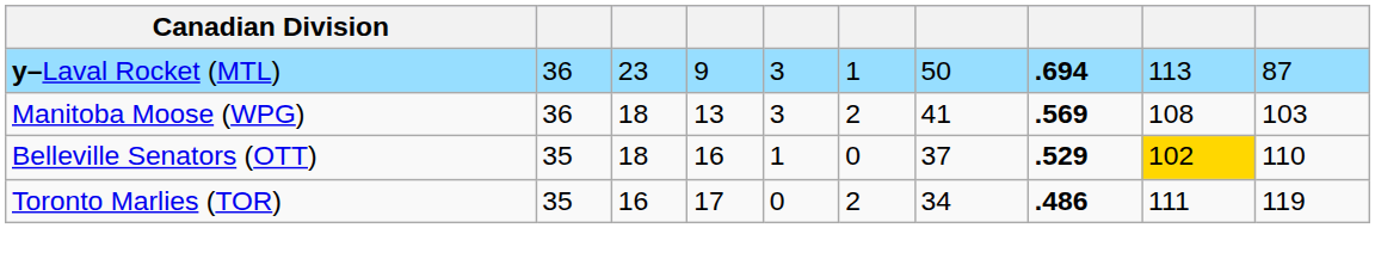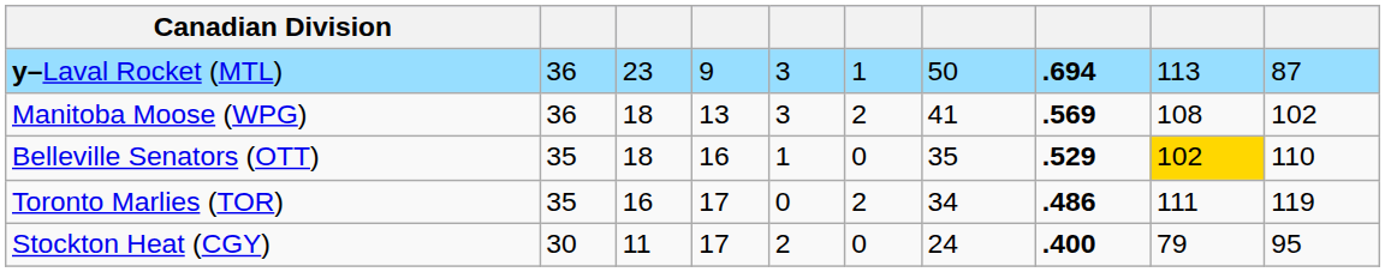 <table class="wikitable" style="width:50em">
 <tr bgcolor="#DDDDFF">
 <th width="35%">Canadian Division</th>
 <th width="5%"></th>
 <th width="5%"></th>
 <th width="5%"></th>
 <th width="5%"></th>
 <th width="5%"></th>
 <th width="7.5%"></th>
 <th width="7.5%"></th>
 <th width="7.5%"></th>
 <th width="7.5%"></th>
 </tr>
 <tr bgcolor=#97DEFF>
 <td><strong>y–</strong><a href='#'>Laval Rocket</a> (<a href='#'>MTL</a>)</td>
 <td>36</td>
 <td>23</td>
 <td>9</td>
 <td>3</td>
 <td>1</td>
 <td>50</td>
 <td><strong>.694</strong></td>
 <td>113</td>
 <td>87</td>
 </tr>
 <tr>
 <td><a href='#'>Manitoba Moose</a> (<a href='#'>WPG</a>)</td>
 <td>36</td>
 <td>18</td>
 <td>13</td>
 <td>3</td>
 <td>2</td>
 <td>41</td>
 <td><strong>.569</strong></td>
 <td>108</td>
-<td>103</td>
+<td>102</td>
 </tr>
 <tr>
 <td><a href='#'>Belleville Senators</a> (<a href='#'>OTT</a>)</td>
 <td>35</td>
 <td>18</td>
 <td>16</td>
 <td>1</td>
 <td>0</td>
-<td>37</td>
+<td>35</td>
 <td><strong>.529</strong></td>
 <td style="background: gold;">102</td>
 <td>110</td>
 </tr>
 <tr>
 <td><a href='#'>Toronto Marlies</a> (<a href='#'>TOR</a>)</td>
 <td>35</td>
 <td>16</td>
 <td>17</td>
 <td>0</td>
 <td>2</td>
 <td>34</td>
 <td><strong>.486</strong></td>
 <td>111</td>
 <td>119</td>
 </tr>
+<tr>
+<td><a href='#'>Stockton Heat</a> (<a href='#'>CGY</a>)</td>
+<td>30</td>
+<td>11</td>
+<td>17</td>
+<td>2</td>
+<td>0</td>
+<td>24</td>
+<td><strong>.400</strong></td>
+<td>79</td>
+<td>95</td>
+</tr>
 </table>
